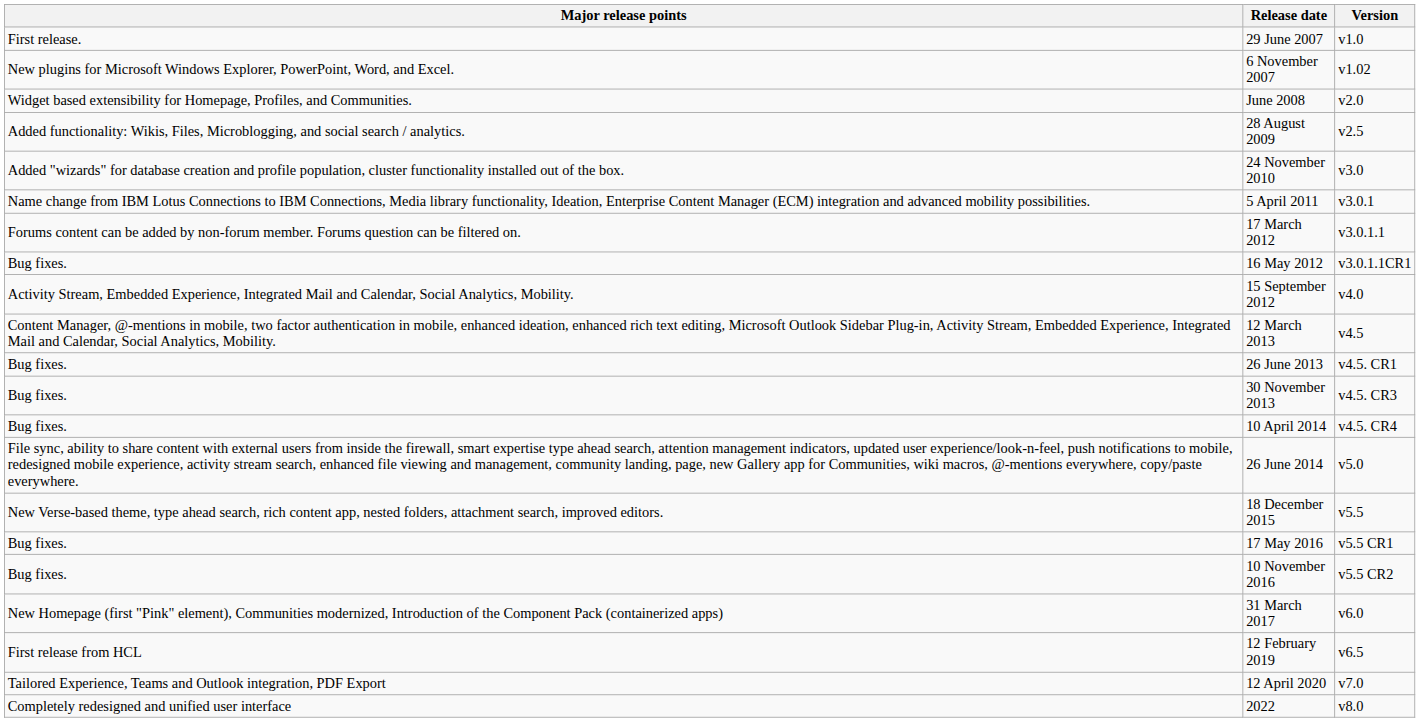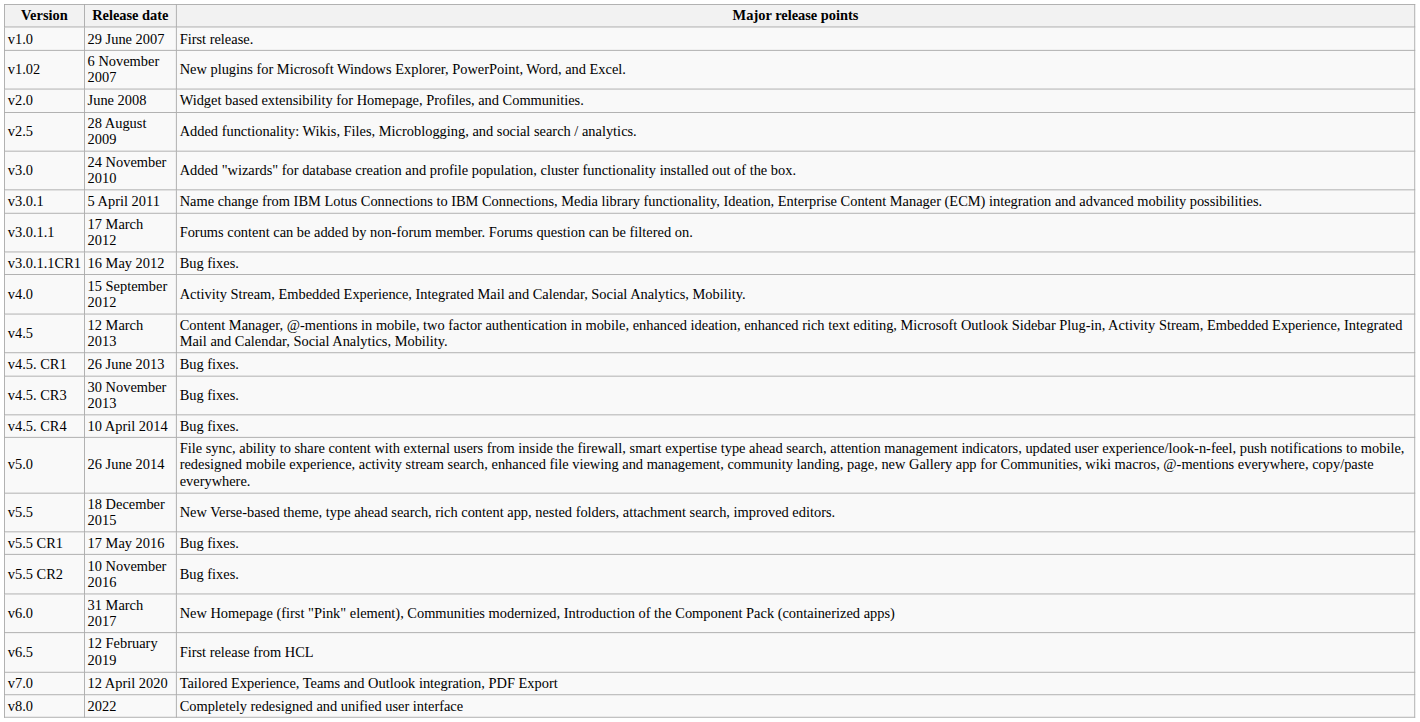 <table class="wikitable">
 <tr>
+<th>Version</th>
+<th>Release date</th>
 <th>Major release points</th>
-<th>Release date</th>
-<th>Version</th>
 </tr>
 <tr>
+<td>v1.0</td>
+<td>29 June 2007</td>
 <td>First release.</td>
-<td>29 June 2007</td>
-<td>v1.0</td>
 </tr>
 <tr>
+<td>v1.02</td>
+<td>6 November 2007</td>
 <td>New plugins for Microsoft Windows Explorer, PowerPoint, Word, and Excel.</td>
-<td>6 November 2007</td>
-<td>v1.02</td>
 </tr>
 <tr>
+<td>v2.0</td>
+<td>June 2008</td>
 <td>Widget based extensibility for Homepage, Profiles, and Communities.</td>
-<td>June 2008</td>
-<td>v2.0</td>
 </tr>
 <tr>
+<td>v2.5</td>
+<td>28 August 2009</td>
 <td>Added functionality: Wikis, Files, Microblogging, and social search / analytics.</td>
-<td>28 August 2009</td>
-<td>v2.5</td>
 </tr>
 <tr>
+<td>v3.0</td>
+<td>24 November 2010</td>
 <td>Added "wizards" for database creation and profile population, cluster functionality installed out of the box.</td>
-<td>24 November 2010</td>
-<td>v3.0</td>
 </tr>
 <tr>
+<td>v3.0.1</td>
+<td>5 April 2011</td>
 <td>Name change from IBM Lotus Connections to IBM Connections, Media library functionality, Ideation, Enterprise Content Manager (ECM) integration and advanced mobility possibilities.</td>
-<td>5 April 2011</td>
-<td>v3.0.1</td>
 </tr>
 <tr>
+<td>v3.0.1.1</td>
+<td>17 March 2012</td>
 <td>Forums content can be added by non-forum member. Forums question can be filtered on.</td>
-<td>17 March 2012</td>
-<td>v3.0.1.1</td>
 </tr>
 <tr>
+<td>v3.0.1.1CR1</td>
+<td>16 May 2012</td>
 <td>Bug fixes.</td>
-<td>16 May 2012</td>
-<td>v3.0.1.1CR1</td>
 </tr>
 <tr>
+<td>v4.0</td>
+<td>15 September 2012</td>
 <td>Activity Stream, Embedded Experience, Integrated Mail and Calendar, Social Analytics, Mobility.</td>
-<td>15 September 2012</td>
-<td>v4.0</td>
 </tr>
 <tr>
+<td>v4.5</td>
+<td>12 March 2013</td>
 <td>Content Manager, @-mentions in mobile, two factor authentication in mobile, enhanced ideation, enhanced rich text editing, Microsoft Outlook Sidebar Plug-in, Activity Stream, Embedded Experience, Integrated Mail and Calendar, Social Analytics, Mobility.</td>
-<td>12 March 2013</td>
-<td>v4.5</td>
 </tr>
 <tr>
+<td>v4.5. CR1</td>
+<td>26 June 2013</td>
 <td>Bug fixes.</td>
-<td>26 June 2013</td>
-<td>v4.5. CR1</td>
 </tr>
 <tr>
+<td>v4.5. CR3</td>
+<td>30 November 2013</td>
 <td>Bug fixes.</td>
-<td>30 November 2013</td>
-<td>v4.5. CR3</td>
 </tr>
 <tr>
+<td>v4.5. CR4</td>
+<td>10 April 2014</td>
 <td>Bug fixes.</td>
-<td>10 April 2014</td>
-<td>v4.5. CR4</td>
 </tr>
 <tr>
+<td>v5.0</td>
+<td>26 June 2014</td>
 <td>File sync, ability to share content with external users from inside the firewall, smart expertise type ahead search, attention management indicators, updated user experience/look-n-feel, push notifications to mobile, redesigned mobile experience, activity stream search, enhanced file viewing and management, community landing, page, new Gallery app for Communities, wiki macros, @-mentions everywhere, copy/paste everywhere.</td>
-<td>26 June 2014</td>
-<td>v5.0</td>
 </tr>
 <tr>
+<td>v5.5</td>
+<td>18 December 2015</td>
 <td>New Verse-based theme, type ahead search, rich content app, nested folders, attachment search, improved editors.</td>
-<td>18 December 2015</td>
-<td>v5.5</td>
 </tr>
 <tr>
+<td>v5.5 CR1</td>
+<td>17 May 2016</td>
 <td>Bug fixes.</td>
-<td>17 May 2016</td>
-<td>v5.5 CR1</td>
 </tr>
 <tr>
+<td>v5.5 CR2</td>
+<td>10 November 2016</td>
 <td>Bug fixes.</td>
-<td>10 November 2016</td>
-<td>v5.5 CR2</td>
 </tr>
 <tr>
+<td>v6.0</td>
+<td>31 March 2017</td>
 <td>New Homepage (first "Pink" element), Communities modernized, Introduction of the Component Pack (containerized apps)</td>
-<td>31 March 2017</td>
-<td>v6.0</td>
 </tr>
 <tr>
+<td>v6.5</td>
+<td>12 February 2019</td>
 <td>First release from HCL</td>
-<td>12 February 2019</td>
-<td>v6.5</td>
 </tr>
 <tr>
+<td>v7.0</td>
+<td>12 April 2020</td>
 <td>Tailored Experience, Teams and Outlook integration, PDF Export</td>
-<td>12 April 2020</td>
-<td>v7.0</td>
 </tr>
 <tr>
+<td>v8.0</td>
+<td>2022</td>
 <td>Completely redesigned and unified user interface</td>
-<td>2022</td>
-<td>v8.0</td>
 </tr>
 </table>
